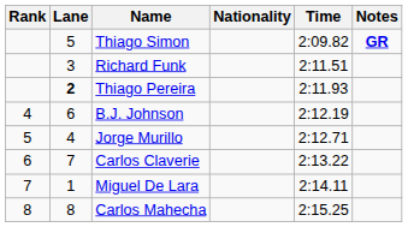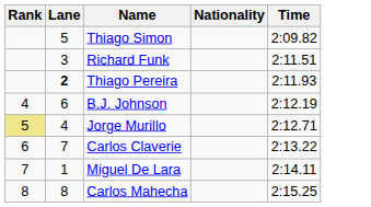 <table class="wikitable sortable" style="text-align:center">
 <tr>
 <th>Rank</th>
 <th>Lane</th>
 <th>Name</th>
 <th>Nationality</th>
 <th>Time</th>
-<th>Notes</th>
 </tr>
 <tr>
 <td></td>
 <td>5</td>
 <td align=left><a href='#'>Thiago Simon</a></td>
 <td align=left></td>
 <td>2:09.82</td>
-<td><strong><a href='#'>GR</a></strong></td>
 </tr>
 <tr>
 <td></td>
 <td>3</td>
 <td align=left><a href='#'>Richard Funk</a></td>
 <td align=left></td>
 <td>2:11.51</td>
-<td></td>
 </tr>
 <tr>
 <td></td>
 <td><strong>2</strong></td>
 <td align=left><a href='#'>Thiago Pereira</a></td>
 <td align=left></td>
 <td>2:11.93</td>
-<td></td>
 </tr>
 <tr>
 <td>4</td>
 <td>6</td>
 <td align=left><a href='#'>B.J. Johnson</a></td>
 <td align=left></td>
 <td>2:12.19</td>
-<td></td>
 </tr>
 <tr>
-<td>5</td>
+<td style="background: khaki;">5</td>
 <td>4</td>
 <td align=left><a href='#'>Jorge Murillo</a></td>
 <td align=left></td>
 <td>2:12.71</td>
-<td></td>
 </tr>
 <tr>
 <td>6</td>
 <td>7</td>
 <td align=left><a href='#'>Carlos Claverie</a></td>
 <td align=left></td>
 <td>2:13.22</td>
-<td></td>
 </tr>
 <tr>
 <td>7</td>
 <td>1</td>
 <td align=left><a href='#'>Miguel De Lara</a></td>
 <td align=left></td>
 <td>2:14.11</td>
-<td></td>
 </tr>
 <tr>
 <td>8</td>
 <td>8</td>
 <td align=left><a href='#'>Carlos Mahecha</a></td>
 <td align=left></td>
 <td>2:15.25</td>
-<td></td>
 </tr>
 </table>
